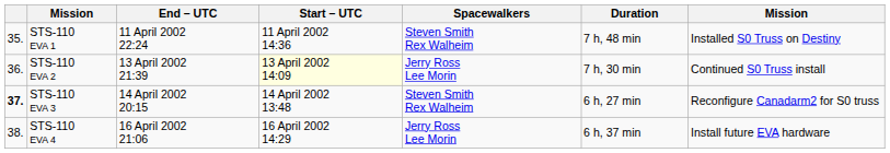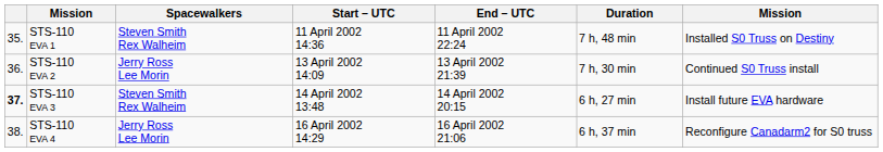 <table class="wikitable">
 <tr style="background:#efefef;">
 <th width="2.5%"></th>
 <th width="10%"><strong>Mission</strong></th>
+<th width="20%"><strong>Spacewalkers</strong></th>
+<th width="16%"><strong>Start – UTC</strong></th>
 <th width="16%"><strong>End – UTC</strong></th>
-<th width="16%"><strong>Start – UTC</strong></th>
-<th width="20%"><strong>Spacewalkers</strong></th>
 <th width="12%"><strong>Duration</strong></th>
 <th width="22%"><strong>Mission</strong></th>
 </tr>
 <tr>
 <td>35.</td>
 <td>STS-110<br><small>EVA 1</small></td>
+<td><a href='#'>Steven Smith</a><br><a href='#'>Rex Walheim</a></td>
+<td>11 April 2002<br> 14:36</td>
 <td>11 April 2002<br> 22:24</td>
-<td>11 April 2002<br> 14:36</td>
-<td><a href='#'>Steven Smith</a><br><a href='#'>Rex Walheim</a></td>
 <td>7 h, 48 min</td>
 <td>Installed <a href='#'>S0 Truss</a> on <a href='#'>Destiny</a></td>
 </tr>
 <tr>
 <td>36.</td>
 <td>STS-110<br><small>EVA 2</small></td>
+<td><a href='#'>Jerry Ross</a><br><a href='#'>Lee Morin</a></td>
+<td>13 April 2002<br> 14:09</td>
 <td>13 April 2002<br> 21:39</td>
-<td style="background: lightyellow;">13 April 2002<br> 14:09</td>
-<td><a href='#'>Jerry Ross</a><br><a href='#'>Lee Morin</a></td>
 <td>7 h, 30 min</td>
 <td>Continued <a href='#'>S0 Truss</a> install</td>
 </tr>
 <tr>
 <td><strong>37.</strong></td>
 <td>STS-110<br><small>EVA 3</small></td>
+<td><a href='#'>Steven Smith</a><br><a href='#'>Rex Walheim</a></td>
+<td>14 April 2002<br> 13:48</td>
 <td>14 April 2002<br> 20:15</td>
-<td>14 April 2002<br> 13:48</td>
-<td><a href='#'>Steven Smith</a><br><a href='#'>Rex Walheim</a></td>
 <td>6 h, 27 min</td>
-<td>Reconfigure <a href='#'>Canadarm2</a> for S0 truss</td>
+<td>Install future <a href='#'>EVA</a> hardware</td>
 </tr>
 <tr>
 <td>38.</td>
 <td>STS-110<br><small>EVA 4</small></td>
+<td><a href='#'>Jerry Ross</a><br><a href='#'>Lee Morin</a></td>
+<td>16 April 2002<br> 14:29</td>
 <td>16 April 2002<br> 21:06</td>
-<td>16 April 2002<br> 14:29</td>
-<td><a href='#'>Jerry Ross</a><br><a href='#'>Lee Morin</a></td>
 <td>6 h, 37 min</td>
-<td>Install future <a href='#'>EVA</a> hardware</td>
+<td>Reconfigure <a href='#'>Canadarm2</a> for S0 truss</td>
 </tr>
 </table>
